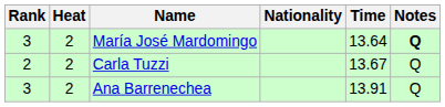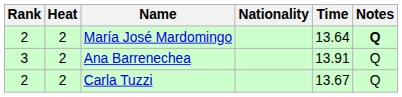 <table class="wikitable sortable" style="text-align:center">
 <tr>
 <th>Rank</th>
 <th>Heat</th>
 <th>Name</th>
 <th>Nationality</th>
 <th>Time</th>
 <th>Notes</th>
 </tr>
 <tr bgcolor=ccffcc>
-<td>3</td>
+<td>2</td>
 <td>2</td>
 <td align=left><a href='#'>María José Mardomingo</a></td>
 <td align=left></td>
 <td>13.64</td>
 <td><strong>Q</strong></td>
+</tr>
+<tr bgcolor=ccffcc>
+<td>3</td>
+<td>2</td>
+<td align=left><a href='#'>Ana Barrenechea</a></td>
+<td align=left></td>
+<td>13.91</td>
+<td>Q</td>
 </tr>
 <tr bgcolor=ccffcc>
 <td>2</td>
 <td>2</td>
 <td align=left><a href='#'>Carla Tuzzi</a></td>
 <td align=left></td>
 <td>13.67</td>
 <td>Q</td>
 </tr>
-<tr bgcolor=ccffcc>
-<td>3</td>
-<td>2</td>
-<td align=left><a href='#'>Ana Barrenechea</a></td>
-<td align=left></td>
-<td>13.91</td>
-<td>Q</td>
-</tr>
 </table>
